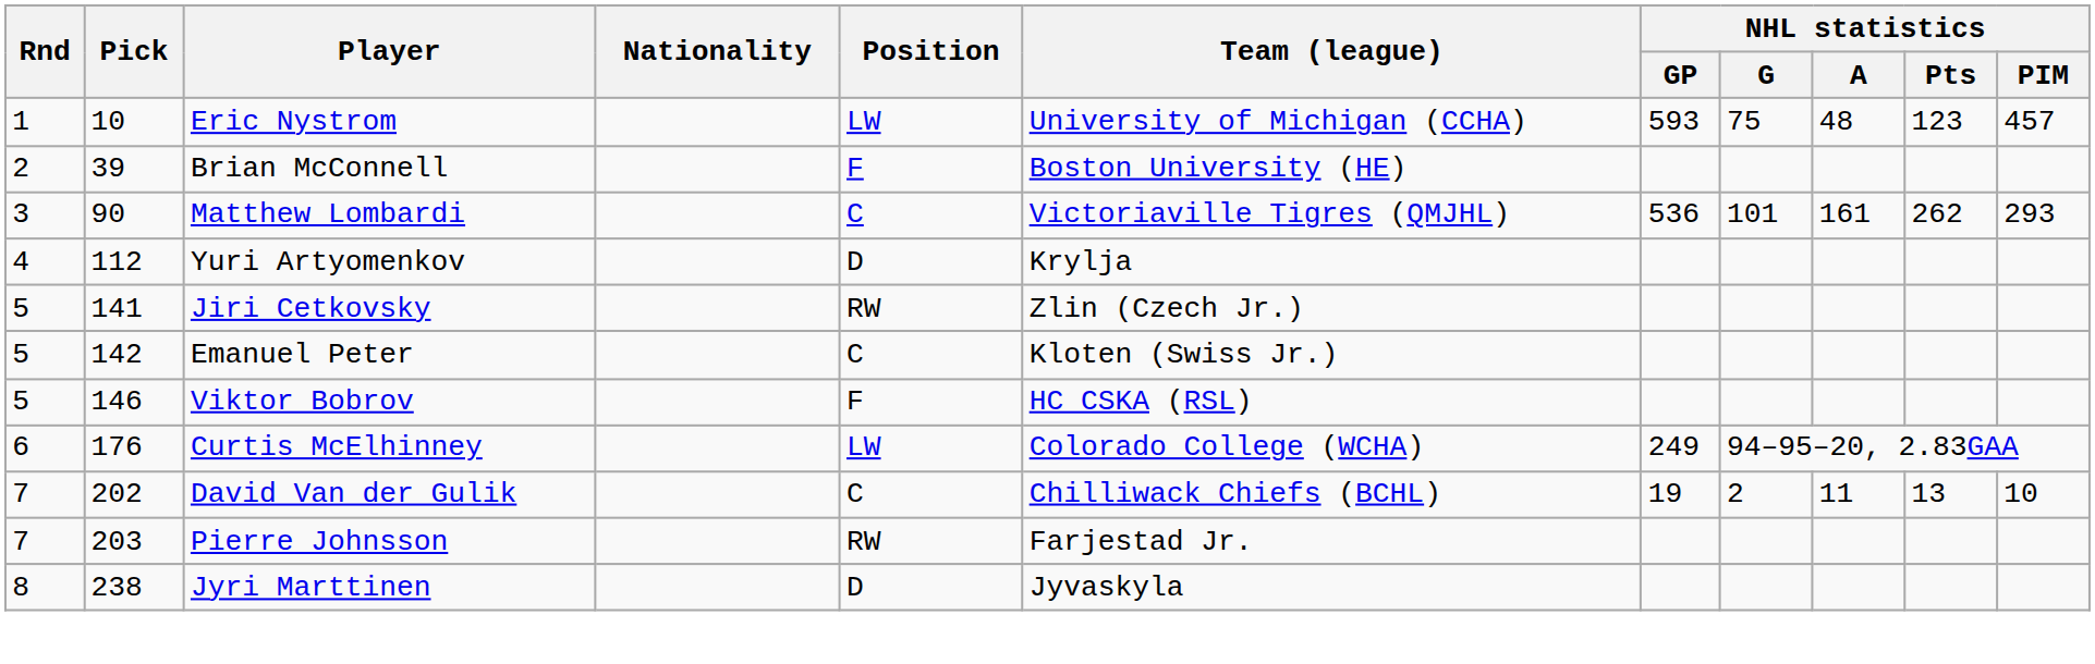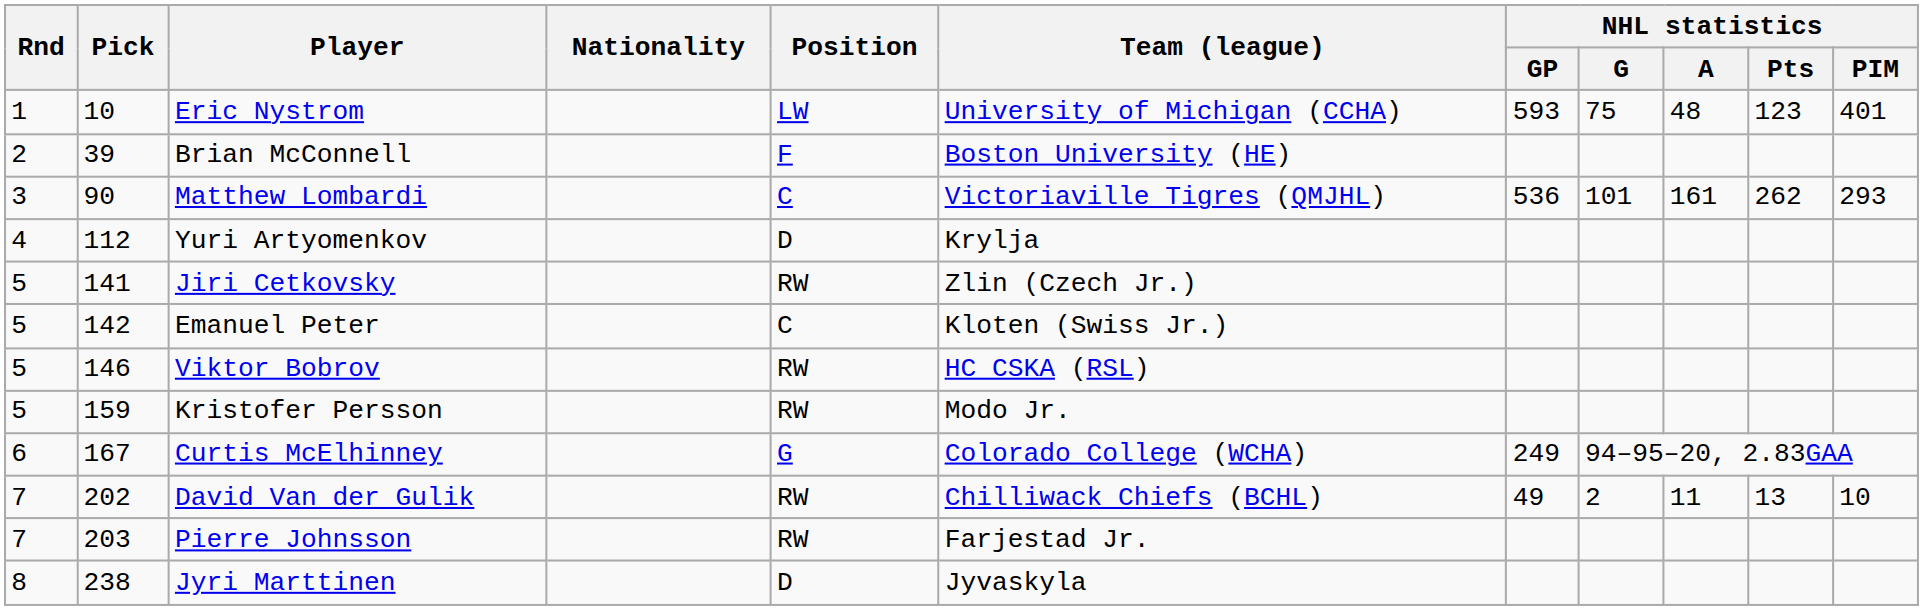 <table class="wikitable" width="75%">
 <tr>
 <th rowspan="2">Rnd</th>
 <th rowspan="2">Pick</th>
 <th rowspan="2">Player</th>
 <th rowspan="2">Nationality</th>
 <th rowspan="2">Position</th>
 <th rowspan="2">Team (league)</th>
 <th colspan="5">NHL statistics</th>
 </tr>
 <tr>
 <th>GP</th>
 <th>G</th>
 <th>A</th>
 <th>Pts</th>
 <th>PIM</th>
 </tr>
 <tr>
 <td>1</td>
 <td>10</td>
 <td><a href='#'>Eric Nystrom</a></td>
 <td></td>
 <td><a href='#'>LW</a></td>
 <td><a href='#'>University of Michigan</a> (<a href='#'>CCHA</a>)</td>
 <td>593</td>
 <td>75</td>
 <td>48</td>
 <td>123</td>
-<td>457</td>
+<td>401</td>
 </tr>
 <tr>
 <td>2</td>
 <td>39</td>
 <td>Brian McConnell</td>
 <td></td>
 <td><a href='#'>F</a></td>
 <td><a href='#'>Boston University</a> (<a href='#'>HE</a>)</td>
 <td></td>
 <td></td>
 <td></td>
 <td></td>
 <td></td>
 </tr>
 <tr>
 <td>3</td>
 <td>90</td>
 <td><a href='#'>Matthew Lombardi</a></td>
 <td></td>
 <td><a href='#'>C</a></td>
 <td><a href='#'>Victoriaville Tigres</a> (<a href='#'>QMJHL</a>)</td>
 <td>536</td>
 <td>101</td>
 <td>161</td>
 <td>262</td>
 <td>293</td>
 </tr>
 <tr>
 <td>4</td>
 <td>112</td>
 <td>Yuri Artyomenkov</td>
 <td></td>
 <td>D</td>
 <td>Krylja</td>
 <td></td>
 <td></td>
 <td></td>
 <td></td>
 <td></td>
 </tr>
 <tr>
 <td>5</td>
 <td>141</td>
 <td><a href='#'>Jiri Cetkovsky</a></td>
 <td></td>
 <td>RW</td>
 <td>Zlin (Czech Jr.)</td>
 <td></td>
 <td></td>
 <td></td>
 <td></td>
 <td></td>
 </tr>
 <tr>
 <td>5</td>
 <td>142</td>
 <td>Emanuel Peter</td>
 <td></td>
 <td>C</td>
 <td>Kloten (Swiss Jr.)</td>
 <td></td>
 <td></td>
 <td></td>
 <td></td>
 <td></td>
 </tr>
 <tr>
 <td>5</td>
 <td>146</td>
 <td><a href='#'>Viktor Bobrov</a></td>
 <td></td>
-<td>F</td>
+<td>RW</td>
 <td><a href='#'>HC CSKA</a> (<a href='#'>RSL</a>)</td>
 <td></td>
 <td></td>
 <td></td>
 <td></td>
 <td></td>
 </tr>
 <tr>
+<td>5</td>
+<td>159</td>
+<td>Kristofer Persson</td>
+<td></td>
+<td>RW</td>
+<td>Modo Jr.</td>
+<td></td>
+<td></td>
+<td></td>
+<td></td>
+<td></td>
+</tr>
+<tr>
 <td>6</td>
-<td>176</td>
+<td>167</td>
 <td><a href='#'>Curtis McElhinney</a></td>
 <td></td>
-<td><a href='#'>LW</a></td>
+<td><a href='#'>G</a></td>
 <td><a href='#'>Colorado College</a> (<a href='#'>WCHA</a>)</td>
 <td>249</td>
 <td colspan="4">94–95–20, 2.83<a href='#'>GAA</a></td>
 </tr>
 <tr>
 <td>7</td>
 <td>202</td>
 <td><a href='#'>David Van der Gulik</a></td>
 <td></td>
-<td>C</td>
+<td>RW</td>
 <td><a href='#'>Chilliwack Chiefs</a> (<a href='#'>BCHL</a>)</td>
-<td>19</td>
+<td>49</td>
 <td>2</td>
 <td>11</td>
 <td>13</td>
 <td>10</td>
 </tr>
 <tr>
 <td>7</td>
 <td>203</td>
 <td><a href='#'>Pierre Johnsson</a></td>
 <td></td>
 <td>RW</td>
 <td>Farjestad Jr.</td>
 <td></td>
 <td></td>
 <td></td>
 <td></td>
 <td></td>
 </tr>
 <tr>
 <td>8</td>
 <td>238</td>
 <td><a href='#'>Jyri Marttinen</a></td>
 <td></td>
 <td>D</td>
 <td>Jyvaskyla</td>
 <td></td>
 <td></td>
 <td></td>
 <td></td>
 <td></td>
 </tr>
 </table>
